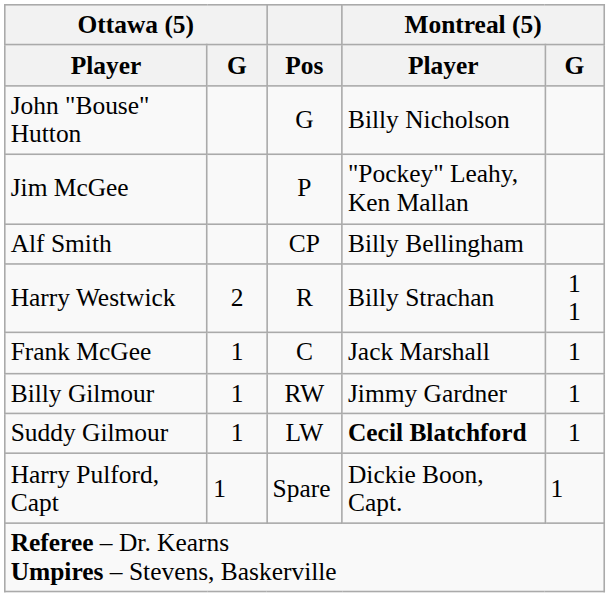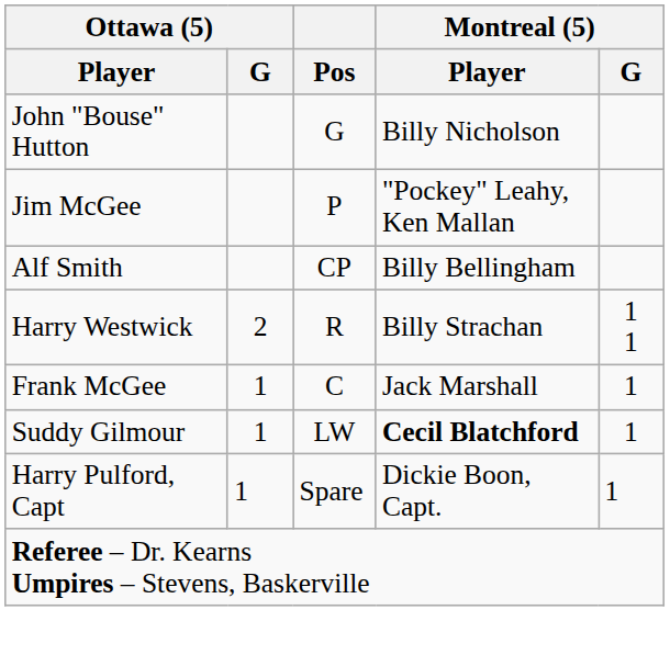 <table class="wikitable">
 <tr>
 <th colspan="2">Ottawa (5)</th>
 <th></th>
 <th colspan="2">Montreal (5)</th>
 </tr>
 <tr>
 <th width="120">Player</th>
 <th width="30">G</th>
 <th width="40">Pos</th>
 <th width="120">Player</th>
 <th width="30">G</th>
 </tr>
 <tr align="center">
 <td align="left">John "Bouse" Hutton</td>
 <td></td>
 <td align="center">G</td>
 <td align="left">Billy Nicholson</td>
 <td></td>
 </tr>
 <tr align="center">
 <td align="left">Jim McGee</td>
 <td></td>
 <td align="center">P</td>
 <td align="left">"Pockey" Leahy,<br> Ken Mallan</td>
 <td></td>
 </tr>
 <tr align="center">
 <td align="left">Alf Smith</td>
 <td></td>
 <td align="center">CP</td>
 <td align="left">Billy Bellingham</td>
 <td></td>
 </tr>
 <tr align="center">
 <td align="left">Harry Westwick</td>
 <td>2</td>
 <td align="center">R</td>
 <td align="left">Billy Strachan</td>
 <td>1<br>1</td>
 </tr>
 <tr align="center">
 <td align="left">Frank McGee</td>
 <td>1</td>
 <td align="center">C</td>
 <td align="left">Jack Marshall</td>
 <td>1</td>
 </tr>
 <tr align="center">
-<td align="left">Billy Gilmour</td>
-<td>1</td>
-<td align="center">RW</td>
-<td align="left">Jimmy Gardner</td>
-<td>1</td>
-</tr>
-<tr align="center">
 <td align="left">Suddy Gilmour</td>
 <td>1</td>
 <td>LW</td>
 <td align="left"><strong>Cecil Blatchford</strong></td>
 <td>1</td>
 </tr>
 <tr>
 <td align="left">Harry Pulford, Capt</td>
 <td>1</td>
 <td>Spare</td>
 <td align="left">Dickie Boon, Capt.</td>
 <td>1</td>
 </tr>
 <tr>
 <td colspan="5"><strong>Referee</strong> – Dr. Kearns<br><strong>Umpires</strong> – Stevens, Baskerville</td>
 </tr>
 </table>
